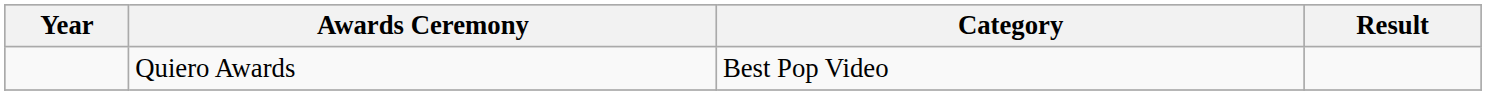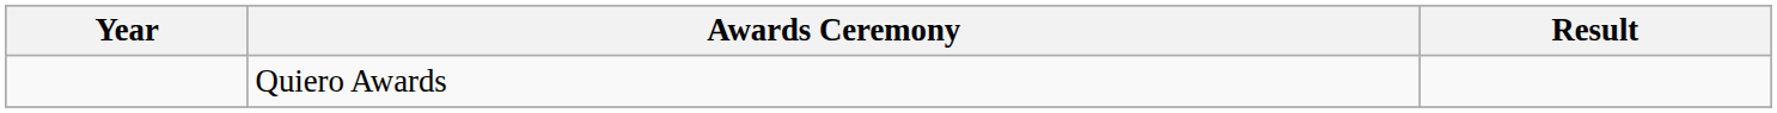 <table class="wikitable plainrowheaders" style="width:70%;">
 <tr>
 <th scope="col" style="width:4%;">Year</th>
 <th scope="col" style="width:20%;">Awards Ceremony</th>
-<th scope="col" style="width:20%;">Category</th>
 <th scope="col" style="width:6%;">Result</th>
 </tr>
 <tr>
 <td></td>
 <td>Quiero Awards</td>
-<td>Best Pop Video</td>
 <td></td>
 </tr>
 </table>
